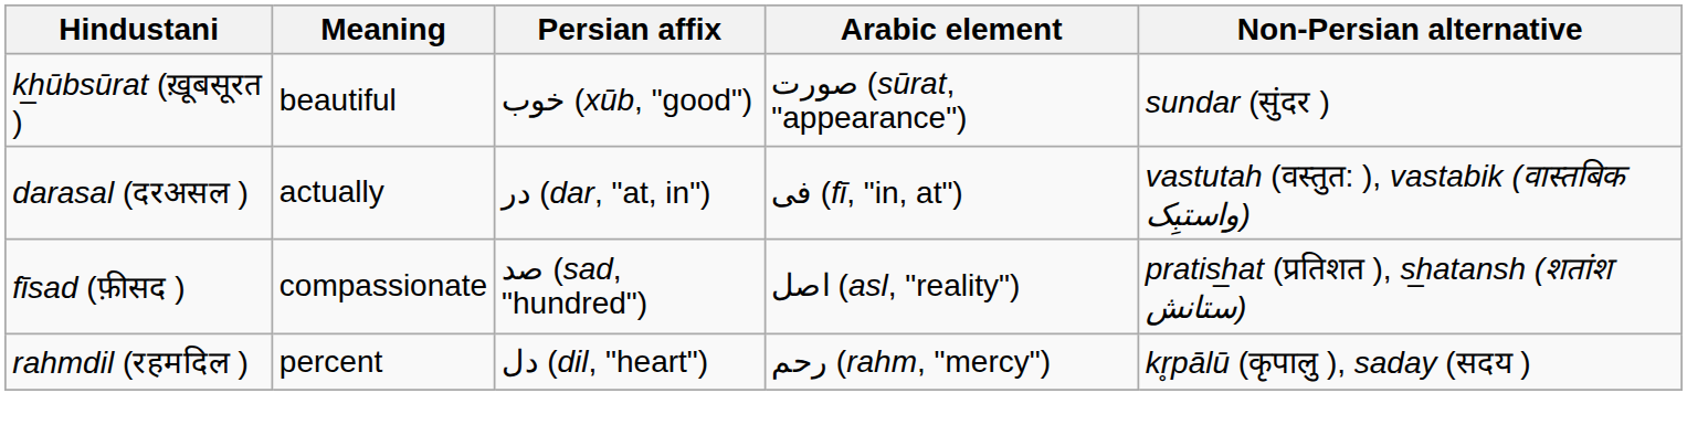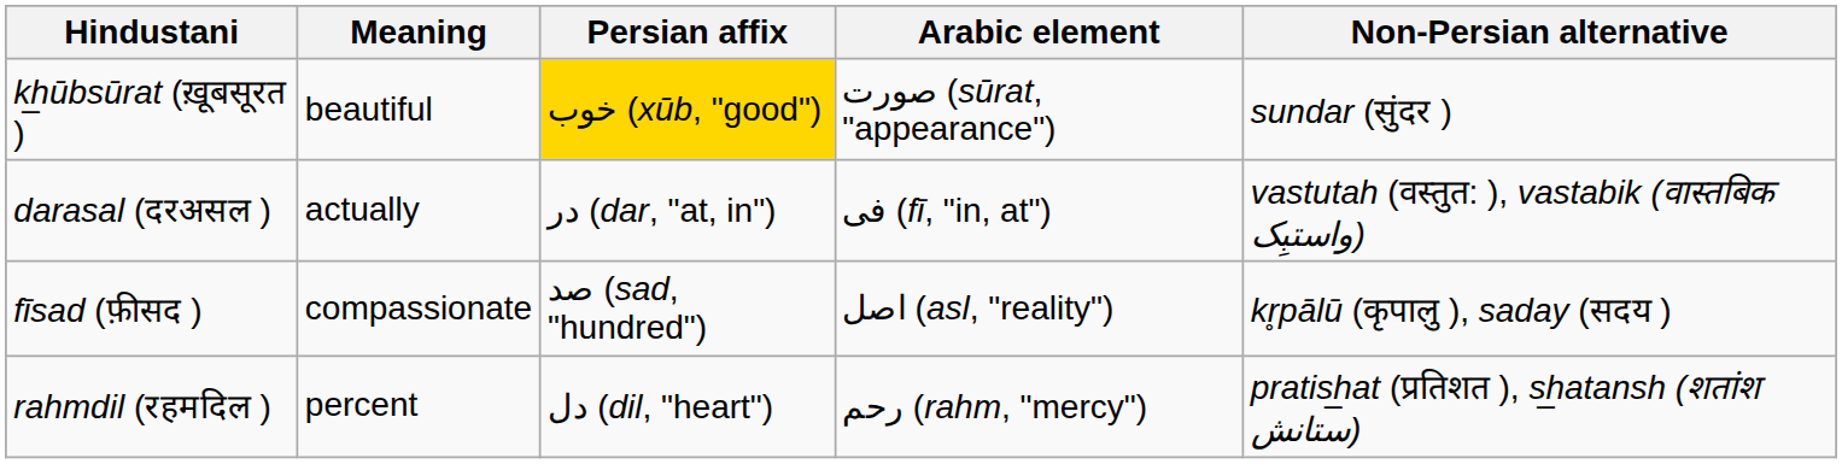 <table class="wikitable">
 <tr>
 <th>Hindustani</th>
 <th>Meaning</th>
 <th>Persian affix</th>
 <th>Arabic element</th>
 <th>Non-Persian alternative</th>
 </tr>
 <tr>
 <td><em>k͟hūbsūrat</em> (ख़ूबसूरत )</td>
 <td>beautiful</td>
-<td>خوب (<em>xūb</em>, "good")</td>
+<td style="background: gold;">خوب (<em>xūb</em>, "good")</td>
 <td>صورت (<em>sūrat</em>, "appearance")</td>
 <td><em>sundar</em> (सुंदर )</td>
 </tr>
 <tr>
 <td><em>darasal</em> (दरअसल )</td>
 <td>actually</td>
 <td>در (<em>dar</em>, "at, in")</td>
 <td>فی (<em>fī</em>, "in, at")</td>
 <td><em>vastutah</em> (वस्तुत: ), <em>vastabik (वास्तबिक واستبِک)</em></td>
 </tr>
 <tr>
 <td><em>fīsad</em> (फ़ीसद )</td>
 <td>compassionate</td>
 <td>صد (<em>sad</em>, "hundred")</td>
 <td>اصل (<em>asl</em>, "reality")</td>
-<td><em>pratis͟hat</em> (प्रतिशत ), <em>s͟hatansh (शतांश ستانش)</em></td>
+<td><em>kr̥pālū</em> (कृपालु ), <em>saday</em> (सदय )</td>
 </tr>
 <tr>
 <td><em>rahmdil</em> (रहमदिल )</td>
 <td>percent</td>
 <td>دل (<em>dil</em>, "heart")</td>
 <td>رحم (<em>rahm</em>, "mercy")</td>
-<td><em>kr̥pālū</em> (कृपालु ), <em>saday</em> (सदय )</td>
+<td><em>pratis͟hat</em> (प्रतिशत ), <em>s͟hatansh (शतांश ستانش)</em></td>
 </tr>
 </table>
